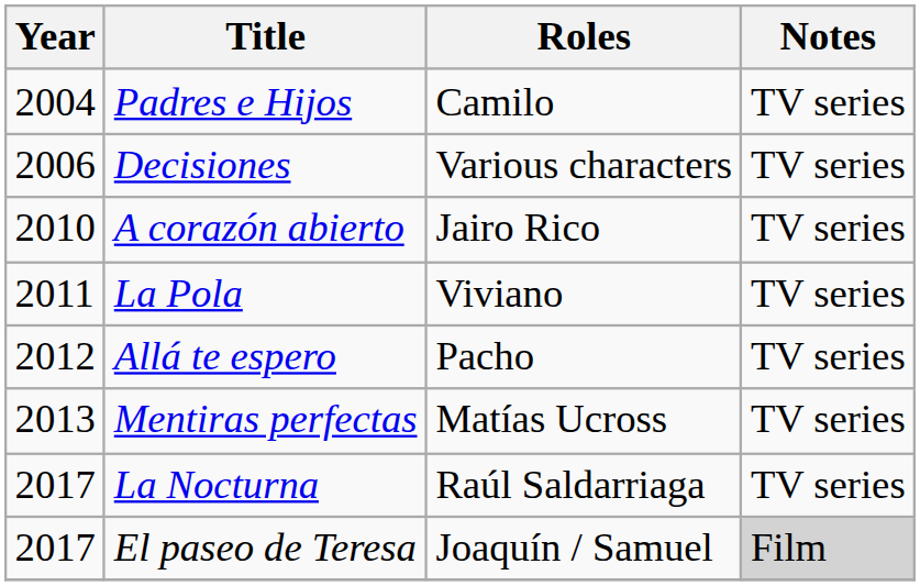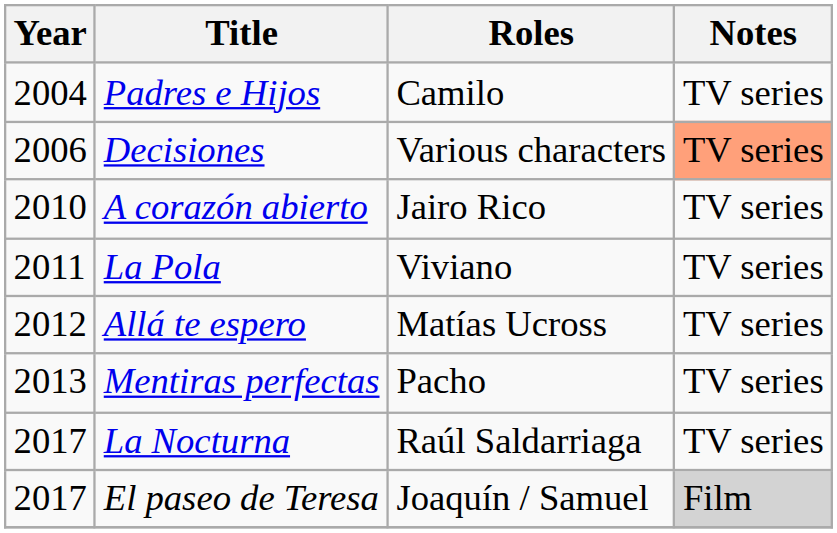 <table class="wikitable sortable">
 <tr>
 <th>Year</th>
 <th>Title</th>
 <th>Roles</th>
 <th>Notes</th>
 </tr>
 <tr>
 <td>2004</td>
 <td><em><a href='#'>Padres e Hijos</a></em></td>
 <td>Camilo</td>
 <td>TV series</td>
 </tr>
 <tr>
 <td>2006</td>
 <td><em><a href='#'>Decisiones</a></em></td>
 <td>Various characters</td>
-<td>TV series</td>
+<td style="background: lightsalmon;">TV series</td>
 </tr>
 <tr>
 <td>2010</td>
 <td><em><a href='#'>A corazón abierto</a></em></td>
 <td>Jairo Rico</td>
 <td>TV series</td>
 </tr>
 <tr>
 <td>2011</td>
 <td><em><a href='#'>La Pola</a></em></td>
 <td>Viviano</td>
 <td>TV series</td>
 </tr>
 <tr>
 <td>2012</td>
 <td><em><a href='#'>Allá te espero</a></em></td>
-<td>Pacho</td>
+<td>Matías Ucross</td>
 <td>TV series</td>
 </tr>
 <tr>
 <td>2013</td>
 <td><em><a href='#'>Mentiras perfectas</a></em></td>
-<td>Matías Ucross</td>
+<td>Pacho</td>
 <td>TV series</td>
 </tr>
 <tr>
 <td>2017</td>
 <td><em><a href='#'>La Nocturna</a></em></td>
 <td>Raúl Saldarriaga</td>
 <td>TV series</td>
 </tr>
 <tr>
 <td>2017</td>
 <td><em>El paseo de Teresa</em></td>
 <td>Joaquín / Samuel</td>
 <td style="background: lightgrey;">Film</td>
 </tr>
 <tr>
 </tr>
 </table>
